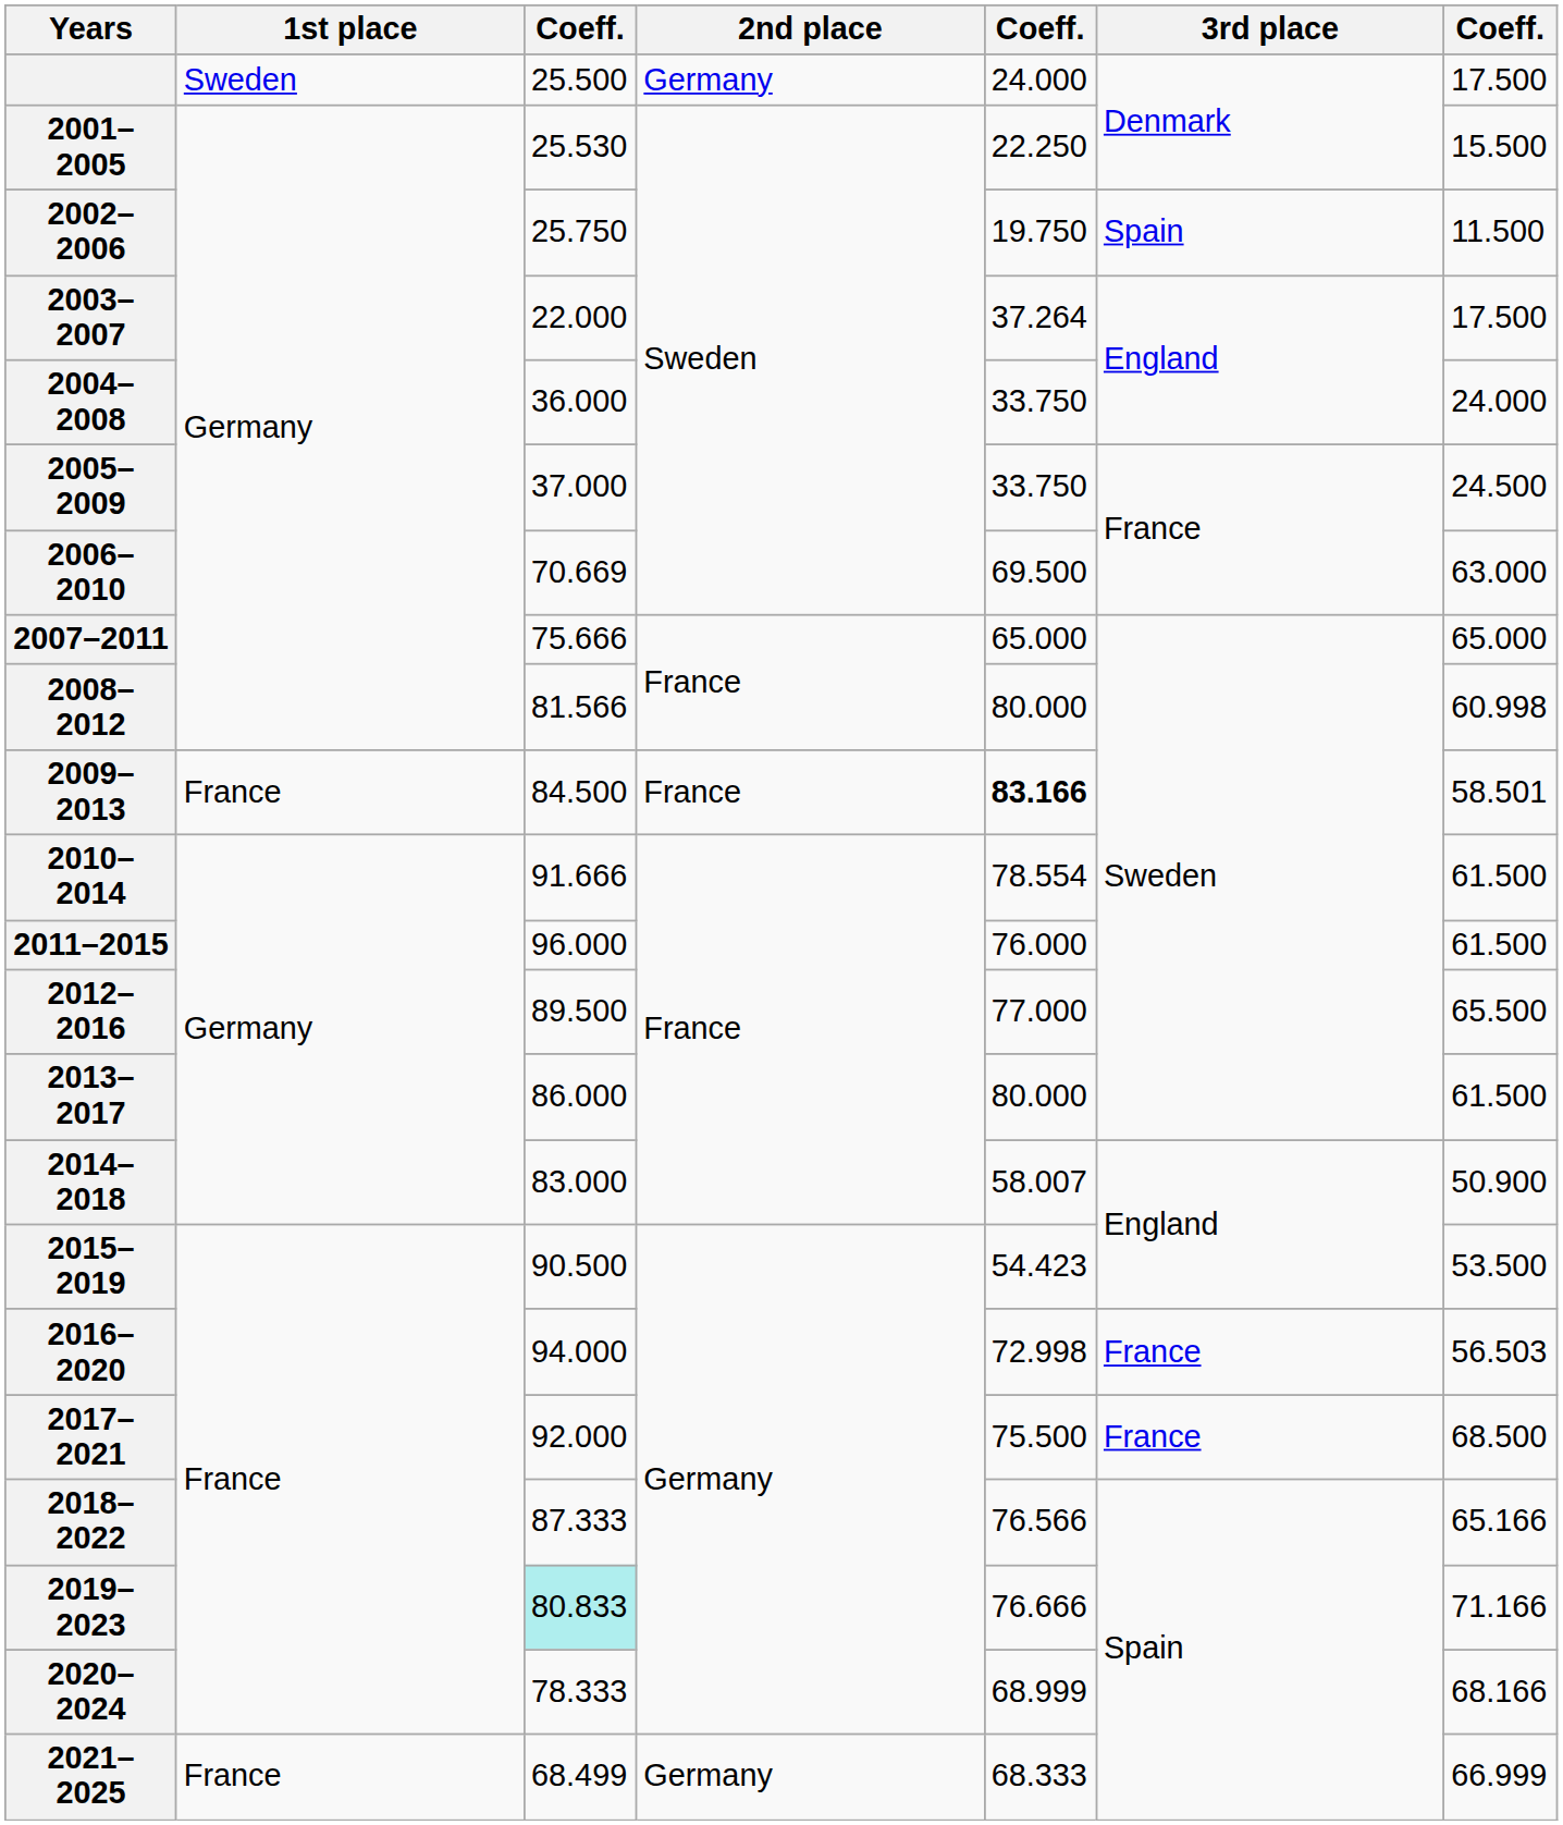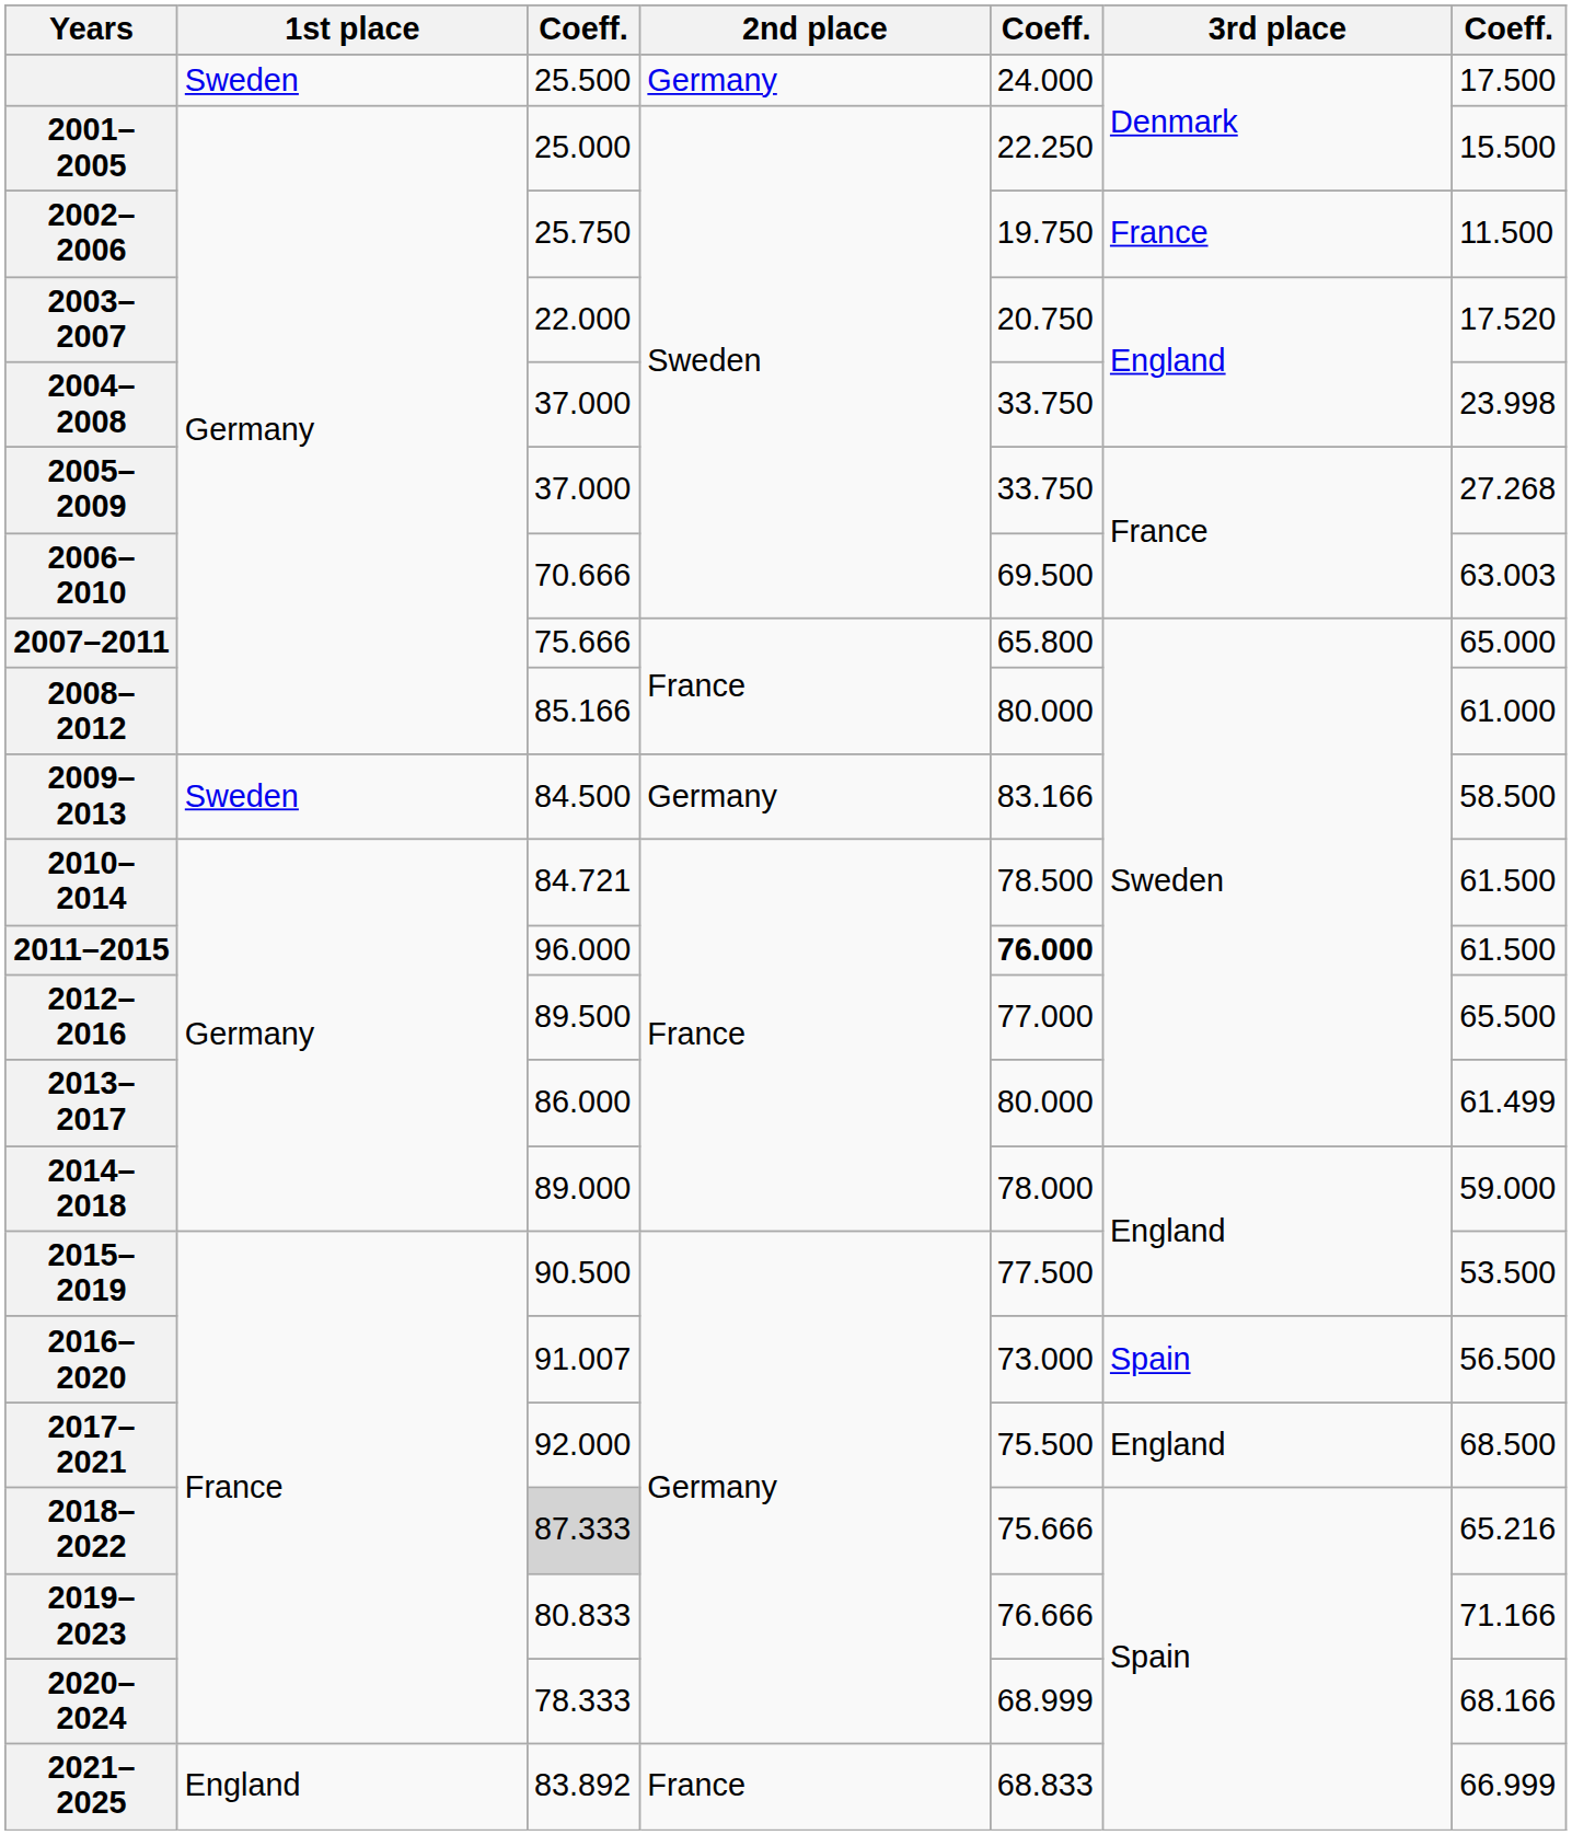 <table class="wikitable">
 <tr>
 <th width=80px>Years</th>
 <th width=170px>1st place</th>
 <th width=50px>Coeff.</th>
 <th width=170px>2nd place</th>
 <th width=50px>Coeff.</th>
 <th width=170px>3rd place</th>
 <th width=50px>Coeff.</th>
 </tr>
 <tr>
 <th></th>
 <td> <a href='#'>Sweden</a></td>
 <td>25.500</td>
 <td> <a href='#'>Germany</a></td>
 <td>24.000</td>
 <td rowspan="2"> <a href='#'>Denmark</a></td>
 <td>17.500</td>
 </tr>
 <tr>
 <th>2001–2005</th>
 <td rowspan="8"> Germany</td>
-<td>25.530</td>
+<td>25.000</td>
 <td rowspan="6"> Sweden</td>
 <td>22.250</td>
 <td>15.500</td>
 </tr>
 <tr>
 <th>2002–2006</th>
 <td>25.750</td>
 <td>19.750</td>
-<td> <a href='#'>Spain</a></td>
+<td> <a href='#'>France</a></td>
 <td>11.500</td>
 </tr>
 <tr>
 <th>2003–2007</th>
 <td>22.000</td>
-<td>37.264</td>
+<td>20.750</td>
 <td rowspan="2"> <a href='#'>England</a></td>
-<td>17.500</td>
+<td>17.520</td>
 </tr>
 <tr>
 <th>2004–2008</th>
-<td>36.000</td>
+<td>37.000</td>
 <td>33.750</td>
-<td>24.000</td>
+<td>23.998</td>
 </tr>
 <tr>
 <th>2005–2009</th>
 <td>37.000</td>
 <td>33.750</td>
 <td rowspan="2"> France</td>
-<td>24.500</td>
+<td>27.268</td>
 </tr>
 <tr>
 <th>2006–2010</th>
-<td>70.669</td>
+<td>70.666</td>
 <td>69.500</td>
-<td>63.000</td>
+<td>63.003</td>
 </tr>
 <tr>
 <th>2007–2011</th>
 <td>75.666</td>
 <td rowspan="2"> France</td>
-<td>65.000</td>
+<td>65.800</td>
 <td rowspan="7"> Sweden</td>
 <td>65.000</td>
 </tr>
 <tr>
 <th>2008–2012</th>
-<td>81.566</td>
+<td>85.166</td>
 <td>80.000</td>
-<td>60.998</td>
+<td>61.000</td>
 </tr>
 <tr>
 <th>2009–2013</th>
-<td> France</td>
+<td> <a href='#'>Sweden</a></td>
 <td>84.500</td>
-<td> France</td>
-<td><strong>83.166</strong></td>
-<td>58.501</td>
+<td> Germany</td>
+<td>83.166</td>
+<td>58.500</td>
 </tr>
 <tr>
 <th>2010–2014</th>
 <td rowspan="5"> Germany</td>
-<td>91.666</td>
+<td>84.721</td>
 <td rowspan="5"> France</td>
-<td>78.554</td>
+<td>78.500</td>
 <td>61.500</td>
 </tr>
 <tr>
 <th>2011–2015</th>
 <td>96.000</td>
-<td>76.000</td>
+<td><strong>76.000</strong></td>
 <td>61.500</td>
 </tr>
 <tr>
 <th>2012–2016</th>
 <td>89.500</td>
 <td>77.000</td>
 <td>65.500</td>
 </tr>
 <tr>
 <th>2013–2017</th>
 <td>86.000</td>
 <td>80.000</td>
-<td>61.500</td>
+<td>61.499</td>
 </tr>
 <tr>
 <th>2014–2018</th>
-<td>83.000</td>
-<td>58.007</td>
+<td>89.000</td>
+<td>78.000</td>
 <td rowspan=2> England</td>
-<td>50.900</td>
+<td>59.000</td>
 </tr>
 <tr>
 <th>2015–2019</th>
 <td rowspan=6> France</td>
 <td>90.500</td>
 <td rowspan=6> Germany</td>
-<td>54.423</td>
+<td>77.500</td>
 <td>53.500</td>
 </tr>
 <tr>
 <th>2016–2020</th>
-<td>94.000</td>
-<td>72.998</td>
-<td> <a href='#'>France</a></td>
-<td>56.503</td>
+<td>91.007</td>
+<td>73.000</td>
+<td> <a href='#'>Spain</a></td>
+<td>56.500</td>
 </tr>
 <tr>
 <th>2017–2021</th>
 <td>92.000</td>
 <td>75.500</td>
-<td> <a href='#'>France</a></td>
+<td> England</td>
 <td>68.500</td>
 </tr>
 <tr>
 <th>2018–2022</th>
-<td>87.333</td>
-<td>76.566</td>
+<td style="background: lightgrey;">87.333</td>
+<td>75.666</td>
 <td rowspan=4> Spain</td>
-<td>65.166</td>
+<td>65.216</td>
 </tr>
 <tr>
 <th>2019–2023</th>
-<td style="background: paleturquoise;">80.833</td>
+<td>80.833</td>
 <td>76.666</td>
 <td>71.166</td>
 </tr>
 <tr>
 <th>2020–2024</th>
 <td>78.333</td>
 <td>68.999</td>
 <td>68.166</td>
 </tr>
 <tr>
 <th>2021–2025</th>
+<td> England</td>
+<td>83.892</td>
 <td> France</td>
-<td>68.499</td>
-<td> Germany</td>
-<td>68.333</td>
+<td>68.833</td>
 <td>66.999</td>
 </tr>
 </table>
